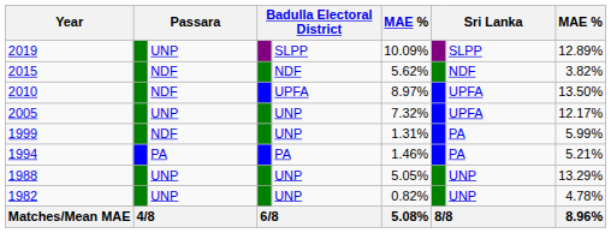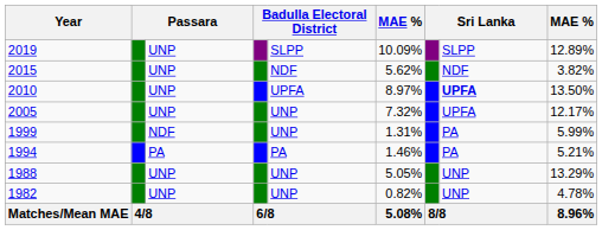 <table class="wikitable">
 <tr>
 <th>Year</th>
 <th colspan="2" width="144px">Passara</th>
 <th colspan="2" width="144px"><a href='#'>Badulla Electoral District</a></th>
 <th><a href='#'>MAE</a> %</th>
 <th colspan="2" width="144px">Sri Lanka</th>
 <th>MAE %</th>
 </tr>
 <tr>
 <td><a href='#'>2019</a></td>
 <td style="background-color:green;" width="10px"></td>
 <td style="text-align:left;"><a href='#'>UNP</a></td>
 <td style="background-color:purple;" width="10px"></td>
 <td style="text-align:left;"><a href='#'>SLPP</a></td>
 <td style="text-align:right;">10.09%</td>
 <td style="background-color:purple;" width="10px"></td>
 <td style="text-align:left;"><a href='#'>SLPP</a></td>
 <td style="text-align:right;">12.89%</td>
 </tr>
 <tr>
 <td><a href='#'>2015</a></td>
 <td style="background-color:green;" width="10px"></td>
-<td style="text-align:left;"><a href='#'>NDF</a></td>
+<td style="text-align:left;"><a href='#'>UNP</a></td>
 <td style="background-color:green;" width="10px"></td>
 <td style="text-align:left;"><a href='#'>NDF</a></td>
 <td style="text-align:right;">5.62%</td>
 <td style="background-color:green;" width="10px"></td>
 <td style="text-align:left;"><a href='#'>NDF</a></td>
 <td style="text-align:right;">3.82%</td>
 </tr>
 <tr>
 <td><a href='#'>2010</a></td>
 <td style="background-color:green;" width="10px"></td>
-<td style="text-align:left;"><a href='#'>NDF</a></td>
+<td style="text-align:left;"><a href='#'>UNP</a></td>
 <td style="background-color:blue;" width="10px"></td>
 <td style="text-align:left;"><a href='#'>UPFA</a></td>
 <td style="text-align:right;">8.97%</td>
 <td style="background-color:blue;" width="10px"></td>
-<td style="text-align:left;"><a href='#'>UPFA</a></td>
+<td style="text-align:left;"><strong><a href='#'>UPFA</a></strong></td>
 <td style="text-align:right;">13.50%</td>
 </tr>
 <tr>
 <td><a href='#'>2005</a></td>
 <td style="background-color:green;" width="10px"></td>
 <td style="text-align:left;"><a href='#'>UNP</a></td>
 <td style="background-color:green;" width="10px"></td>
 <td style="text-align:left;"><a href='#'>UNP</a></td>
 <td style="text-align:right;">7.32%</td>
 <td style="background-color:blue;" width="10px"></td>
 <td style="text-align:left;"><a href='#'>UPFA</a></td>
 <td style="text-align:right;">12.17%</td>
 </tr>
 <tr>
 <td><a href='#'>1999</a></td>
 <td style="background-color:green;" width="10px"></td>
 <td style="text-align:left;"><a href='#'>NDF</a></td>
 <td style="background-color:green;" width="10px"></td>
 <td style="text-align:left;"><a href='#'>UNP</a></td>
 <td style="text-align:right;">1.31%</td>
 <td style="background-color:blue;" width="10px"></td>
 <td style="text-align:left;"><a href='#'>PA</a></td>
 <td style="text-align:right;">5.99%</td>
 </tr>
 <tr>
 <td><a href='#'>1994</a></td>
 <td style="background-color:blue;" width="10px"></td>
 <td style="text-align:left;"><a href='#'>PA</a></td>
 <td style="background-color:blue;" width="10px"></td>
 <td style="text-align:left;"><a href='#'>PA</a></td>
 <td style="text-align:right;">1.46%</td>
 <td style="background-color:blue;" width="10px"></td>
 <td style="text-align:left;"><a href='#'>PA</a></td>
 <td style="text-align:right;">5.21%</td>
 </tr>
 <tr>
 <td><a href='#'>1988</a></td>
 <td style="background-color:green;" width="10px"></td>
 <td style="text-align:left;"><a href='#'>UNP</a></td>
 <td style="background-color:green;" width="10px"></td>
 <td style="text-align:left;"><a href='#'>UNP</a></td>
 <td style="text-align:right;">5.05%</td>
 <td style="background-color:green;" width="10px"></td>
 <td style="text-align:left;"><a href='#'>UNP</a></td>
 <td style="text-align:right;">13.29%</td>
 </tr>
 <tr>
 <td><a href='#'>1982</a></td>
 <td style="background-color:green;" width="10px"></td>
 <td style="text-align:left;"><a href='#'>UNP</a></td>
 <td style="background-color:green;" width="10px"></td>
 <td style="text-align:left;"><a href='#'>UNP</a></td>
 <td style="text-align:right;">0.82%</td>
 <td style="background-color:green;" width="10px"></td>
 <td style="text-align:left;"><a href='#'>UNP</a></td>
 <td style="text-align:right;">4.78%</td>
 </tr>
 <tr>
 <th>Matches/Mean MAE</th>
 <th style="text-align:left;"colspan="2" width="144px">4/8</th>
 <th style="text-align:left;"colspan="2" width="144px">6/8</th>
 <th style="text-align:right;">5.08%</th>
 <th style="text-align:left;"colspan="2" width="144px">8/8</th>
 <th style="text-align:right;">8.96%</th>
 </tr>
 </table>
